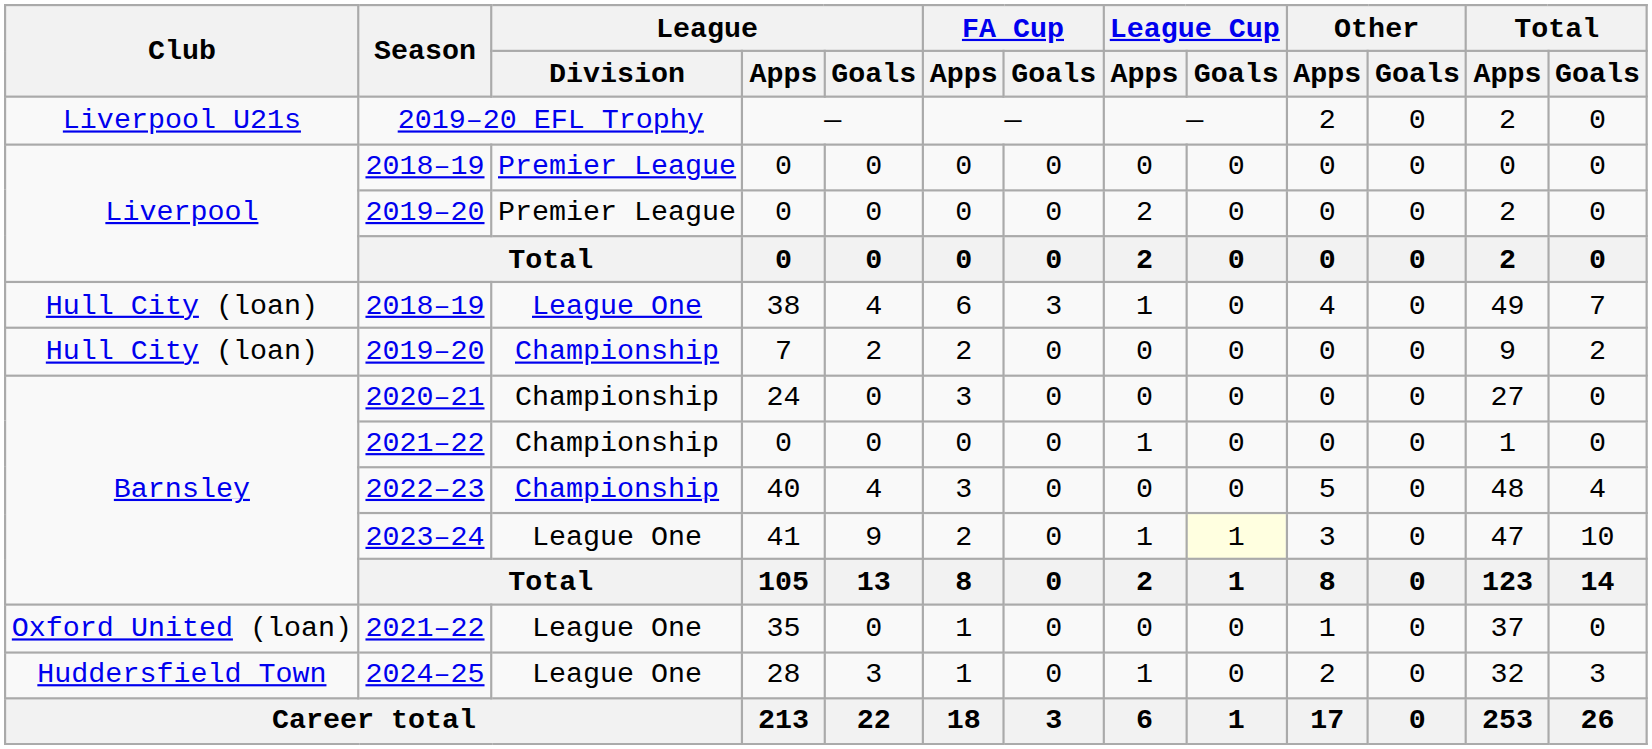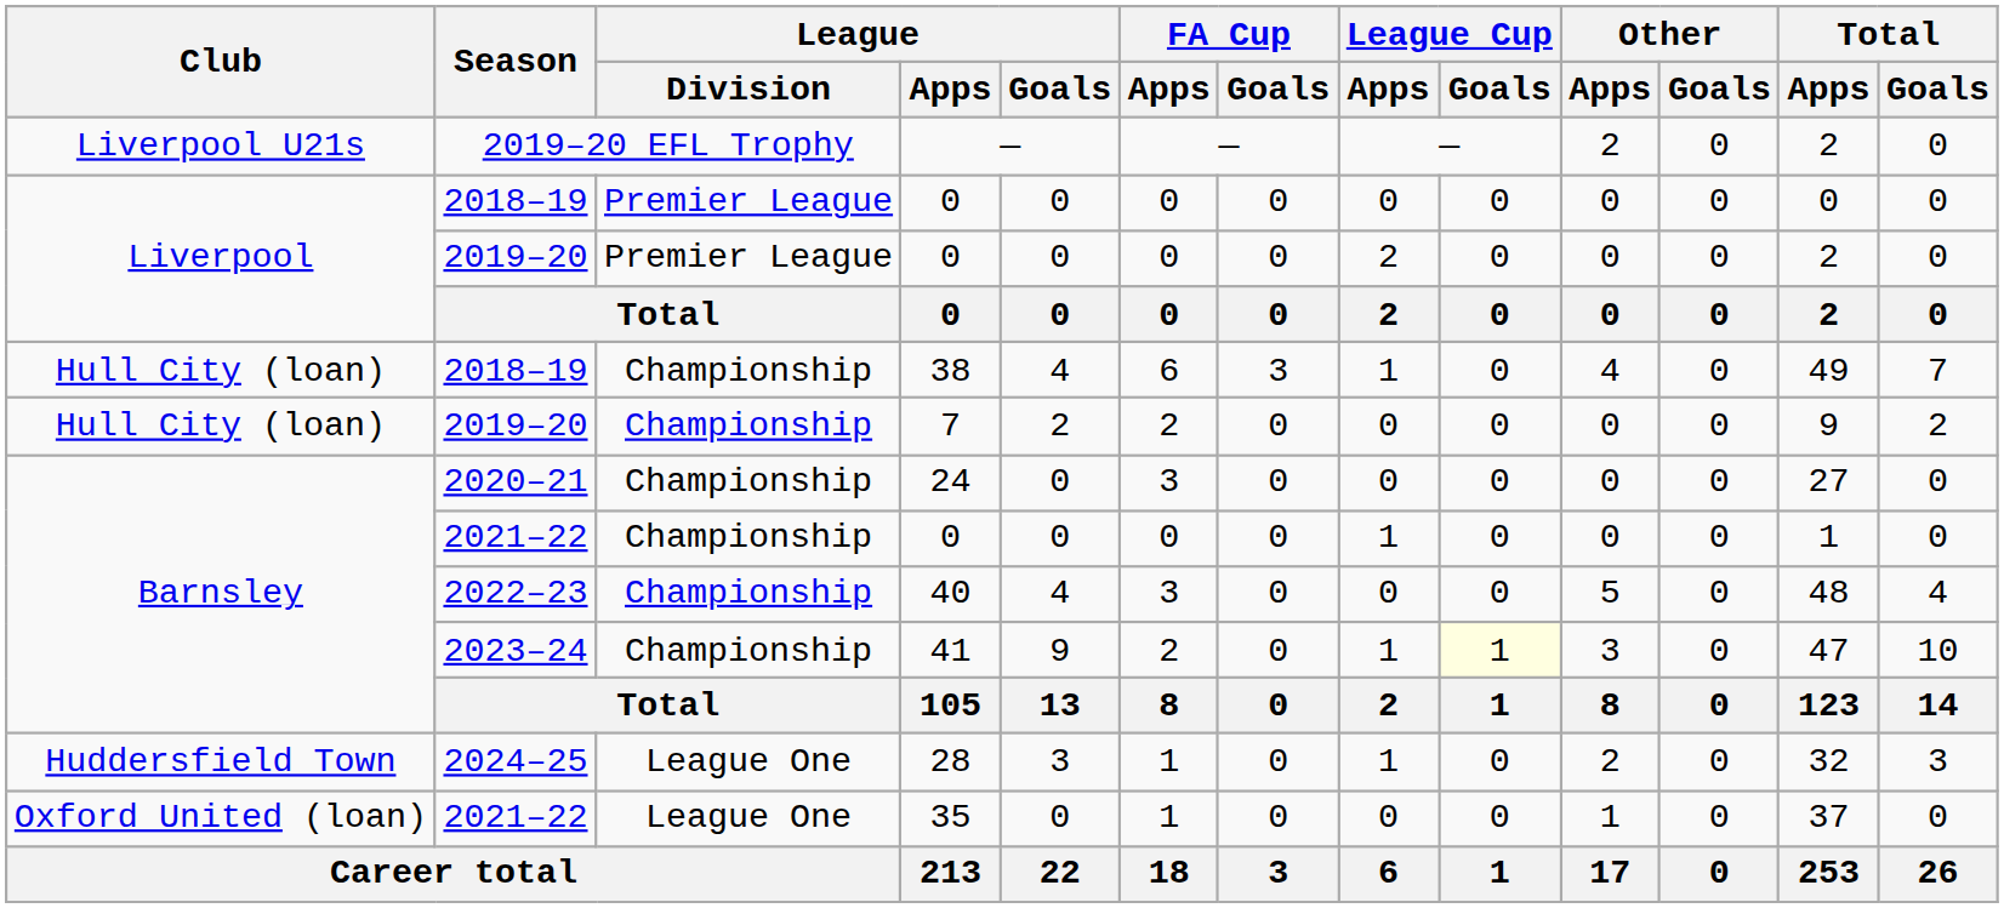 <table class="wikitable" style="text-align: center;">
 <tr>
 <th rowspan="2">Club</th>
 <th rowspan="2">Season</th>
 <th colspan="3">League</th>
 <th colspan="2"><a href='#'>FA Cup</a></th>
 <th colspan="2"><a href='#'>League Cup</a></th>
 <th colspan="2">Other</th>
 <th colspan="2">Total</th>
 </tr>
 <tr>
 <th>Division</th>
 <th>Apps</th>
 <th>Goals</th>
 <th>Apps</th>
 <th>Goals</th>
 <th>Apps</th>
 <th>Goals</th>
 <th>Apps</th>
 <th>Goals</th>
 <th>Apps</th>
 <th>Goals</th>
 </tr>
 <tr>
 <td><a href='#'>Liverpool U21s</a></td>
 <td colspan="2"><a href='#'>2019–20 EFL Trophy</a></td>
 <td colspan="2">—</td>
 <td colspan="2">—</td>
 <td colspan="2">—</td>
 <td>2</td>
 <td>0</td>
 <td>2</td>
 <td>0</td>
 </tr>
 <tr>
 <td rowspan=3><a href='#'>Liverpool</a></td>
 <td><a href='#'>2018–19</a></td>
 <td><a href='#'>Premier League</a></td>
 <td>0</td>
 <td>0</td>
 <td>0</td>
 <td>0</td>
 <td>0</td>
 <td>0</td>
 <td>0</td>
 <td>0</td>
 <td>0</td>
 <td>0</td>
 </tr>
 <tr>
 <td><a href='#'>2019–20</a></td>
 <td>Premier League</td>
 <td>0</td>
 <td>0</td>
 <td>0</td>
 <td>0</td>
 <td>2</td>
 <td>0</td>
 <td>0</td>
 <td>0</td>
 <td>2</td>
 <td>0</td>
 </tr>
 <tr>
 <th colspan=2>Total</th>
 <th>0</th>
 <th>0</th>
 <th>0</th>
 <th>0</th>
 <th>2</th>
 <th>0</th>
 <th>0</th>
 <th>0</th>
 <th>2</th>
 <th>0</th>
 </tr>
 <tr>
 <td><a href='#'>Hull City</a> (loan)</td>
 <td><a href='#'>2018–19</a></td>
-<td><a href='#'>League One</a></td>
+<td>Championship</td>
 <td>38</td>
 <td>4</td>
 <td>6</td>
 <td>3</td>
 <td>1</td>
 <td>0</td>
 <td>4</td>
 <td>0</td>
 <td>49</td>
 <td>7</td>
 </tr>
 <tr>
 <td><a href='#'>Hull City</a> (loan)</td>
 <td><a href='#'>2019–20</a></td>
 <td><a href='#'>Championship</a></td>
 <td>7</td>
 <td>2</td>
 <td>2</td>
 <td>0</td>
 <td>0</td>
 <td>0</td>
 <td>0</td>
 <td>0</td>
 <td>9</td>
 <td>2</td>
 </tr>
 <tr>
 <td rowspan=5><a href='#'>Barnsley</a></td>
 <td><a href='#'>2020–21</a></td>
 <td>Championship</td>
 <td>24</td>
 <td>0</td>
 <td>3</td>
 <td>0</td>
 <td>0</td>
 <td>0</td>
 <td>0</td>
 <td>0</td>
 <td>27</td>
 <td>0</td>
 </tr>
 <tr>
 <td><a href='#'>2021–22</a></td>
 <td>Championship</td>
 <td>0</td>
 <td>0</td>
 <td>0</td>
 <td>0</td>
 <td>1</td>
 <td>0</td>
 <td>0</td>
 <td>0</td>
 <td>1</td>
 <td>0</td>
 </tr>
 <tr>
 <td><a href='#'>2022–23</a></td>
 <td><a href='#'>Championship</a></td>
 <td>40</td>
 <td>4</td>
 <td>3</td>
 <td>0</td>
 <td>0</td>
 <td>0</td>
 <td>5</td>
 <td>0</td>
 <td>48</td>
 <td>4</td>
 </tr>
 <tr>
 <td><a href='#'>2023–24</a></td>
-<td>League One</td>
+<td>Championship</td>
 <td>41</td>
 <td>9</td>
 <td>2</td>
 <td>0</td>
 <td>1</td>
 <td style="background: lightyellow;">1</td>
 <td>3</td>
 <td>0</td>
 <td>47</td>
 <td>10</td>
 </tr>
 <tr>
 <th colspan=2>Total</th>
 <th>105</th>
 <th>13</th>
 <th>8</th>
 <th>0</th>
 <th>2</th>
 <th>1</th>
 <th>8</th>
 <th>0</th>
 <th>123</th>
 <th>14</th>
 </tr>
 <tr>
+<td><a href='#'>Huddersfield Town</a></td>
+<td><a href='#'>2024–25</a></td>
+<td>League One</td>
+<td>28</td>
+<td>3</td>
+<td>1</td>
+<td>0</td>
+<td>1</td>
+<td>0</td>
+<td>2</td>
+<td>0</td>
+<td>32</td>
+<td>3</td>
+</tr>
+<tr>
 <td><a href='#'>Oxford United</a> (loan)</td>
 <td><a href='#'>2021–22</a></td>
 <td>League One</td>
 <td>35</td>
 <td>0</td>
 <td>1</td>
 <td>0</td>
 <td>0</td>
 <td>0</td>
 <td>1</td>
 <td>0</td>
 <td>37</td>
 <td>0</td>
 </tr>
 <tr>
-<td><a href='#'>Huddersfield Town</a></td>
-<td><a href='#'>2024–25</a></td>
-<td>League One</td>
-<td>28</td>
-<td>3</td>
-<td>1</td>
-<td>0</td>
-<td>1</td>
-<td>0</td>
-<td>2</td>
-<td>0</td>
-<td>32</td>
-<td>3</td>
-</tr>
-<tr>
 <th colspan=3>Career total</th>
 <th>213</th>
 <th>22</th>
 <th>18</th>
 <th>3</th>
 <th>6</th>
 <th>1</th>
 <th>17</th>
 <th>0</th>
 <th>253</th>
 <th>26</th>
 </tr>
 </table>
